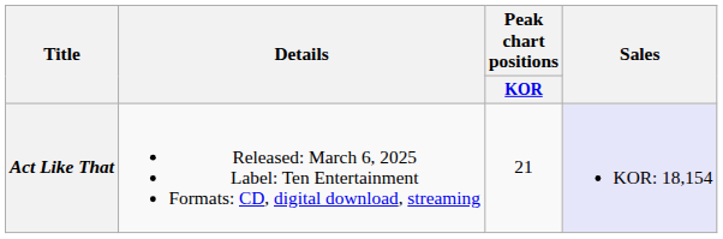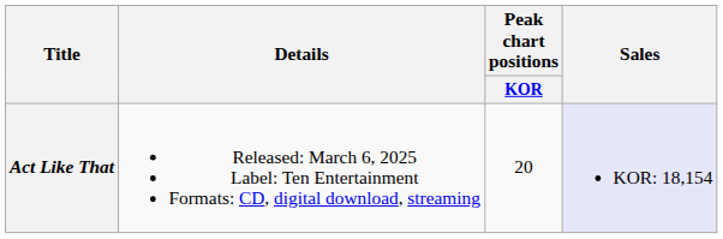 <table class="wikitable plainrowheaders" style="text-align:center">
 <tr>
 <th scope="col" rowspan="2">Title</th>
 <th scope="col" rowspan="2">Details</th>
 <th scope="col">Peak chart positions</th>
 <th scope="col" rowspan="2">Sales</th>
 </tr>
 <tr>
 <th scope="col" style="font-size:90%; width:2.5em"><a href='#'>KOR</a><br></th>
 </tr>
 <tr>
 <th scope="row"><em>Act Like That</em></th>
 <td><br><ul><li>Released: March 6, 2025</li><li>Label: Ten Entertainment</li><li>Formats: <a href='#'>CD</a>, <a href='#'>digital download</a>, <a href='#'>streaming</a></li></ul></td>
-<td>21</td>
+<td>20</td>
 <td style="background: lavender;"><br><ul><li>KOR: 18,154</li></ul></td>
 </tr>
 </table>
